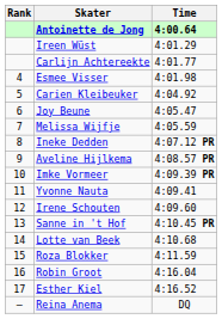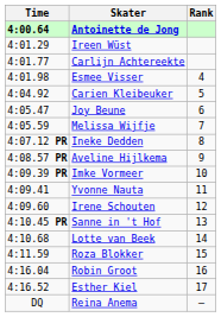 <table class="wikitable">
 <tr>
+<th>Time</th>
+<th>Skater</th>
 <th>Rank</th>
-<th>Skater</th>
-<th>Time</th>
 </tr>
 <tr bgcolor=ccffcc>
+<td><strong>4:00.64</strong></td>
+<td><strong><a href='#'>Antoinette de Jong</a></strong></td>
 <td align="center"></td>
-<td><strong><a href='#'>Antoinette de Jong</a></strong></td>
-<td><strong>4:00.64</strong></td>
 </tr>
 <tr>
+<td>4:01.29</td>
+<td><a href='#'>Ireen Wüst</a></td>
 <td align="center"></td>
-<td><a href='#'>Ireen Wüst</a></td>
-<td>4:01.29</td>
 </tr>
 <tr>
+<td>4:01.77</td>
+<td><a href='#'>Carlijn Achtereekte</a></td>
 <td align="center"></td>
-<td><a href='#'>Carlijn Achtereekte</a></td>
-<td>4:01.77</td>
 </tr>
 <tr>
+<td>4:01.98</td>
+<td><a href='#'>Esmee Visser</a></td>
 <td align="center">4</td>
-<td><a href='#'>Esmee Visser</a></td>
-<td>4:01.98</td>
 </tr>
 <tr>
+<td>4:04.92</td>
+<td><a href='#'>Carien Kleibeuker</a></td>
 <td align="center">5</td>
-<td><a href='#'>Carien Kleibeuker</a></td>
-<td>4:04.92</td>
 </tr>
 <tr>
+<td>4:05.47</td>
+<td><a href='#'>Joy Beune</a></td>
 <td align="center">6</td>
-<td><a href='#'>Joy Beune</a></td>
-<td>4:05.47</td>
 </tr>
 <tr>
+<td>4:05.59</td>
+<td><a href='#'>Melissa Wijfje</a></td>
 <td align="center">7</td>
-<td><a href='#'>Melissa Wijfje</a></td>
-<td>4:05.59</td>
 </tr>
 <tr>
+<td>4:07.12 <strong>PR</strong></td>
+<td><a href='#'>Ineke Dedden</a></td>
 <td align="center">8</td>
-<td><a href='#'>Ineke Dedden</a></td>
-<td>4:07.12 <strong>PR</strong></td>
 </tr>
 <tr>
+<td>4:08.57 <strong>PR</strong></td>
+<td><a href='#'>Aveline Hijlkema</a></td>
 <td align="center">9</td>
-<td><a href='#'>Aveline Hijlkema</a></td>
-<td>4:08.57 <strong>PR</strong></td>
 </tr>
 <tr>
+<td>4:09.39 <strong>PR</strong></td>
+<td><a href='#'>Imke Vormeer</a></td>
 <td align="center">10</td>
-<td><a href='#'>Imke Vormeer</a></td>
-<td>4:09.39 <strong>PR</strong></td>
 </tr>
 <tr>
+<td>4:09.41</td>
+<td><a href='#'>Yvonne Nauta</a></td>
 <td align="center">11</td>
-<td><a href='#'>Yvonne Nauta</a></td>
-<td>4:09.41</td>
 </tr>
 <tr>
+<td>4:09.60</td>
+<td><a href='#'>Irene Schouten</a></td>
 <td align="center">12</td>
-<td><a href='#'>Irene Schouten</a></td>
-<td>4:09.60</td>
 </tr>
 <tr>
+<td>4:10.45 <strong>PR</strong></td>
+<td><a href='#'>Sanne in 't Hof</a></td>
 <td align="center">13</td>
-<td><a href='#'>Sanne in 't Hof</a></td>
-<td>4:10.45 <strong>PR</strong></td>
 </tr>
 <tr>
+<td>4:10.68</td>
+<td><a href='#'>Lotte van Beek</a></td>
 <td align="center">14</td>
-<td><a href='#'>Lotte van Beek</a></td>
-<td>4:10.68</td>
 </tr>
 <tr>
+<td>4:11.59</td>
+<td><a href='#'>Roza Blokker</a></td>
 <td align="center">15</td>
-<td><a href='#'>Roza Blokker</a></td>
-<td>4:11.59</td>
 </tr>
 <tr>
+<td>4:16.04</td>
+<td><a href='#'>Robin Groot</a></td>
 <td align="center">16</td>
-<td><a href='#'>Robin Groot</a></td>
-<td>4:16.04</td>
 </tr>
 <tr>
+<td>4:16.52</td>
+<td><a href='#'>Esther Kiel</a></td>
 <td align="center">17</td>
-<td><a href='#'>Esther Kiel</a></td>
-<td>4:16.52</td>
 </tr>
 <tr>
+<td align="center">DQ</td>
+<td><a href='#'>Reina Anema</a></td>
 <td align="center">–</td>
-<td><a href='#'>Reina Anema</a></td>
-<td align="center">DQ</td>
 </tr>
 </table>
